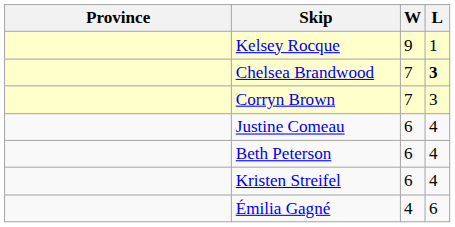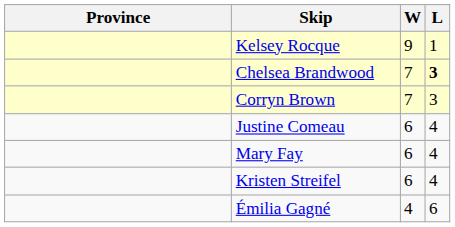 <table class="wikitable">
 <tr>
 <th width=205>Province</th>
 <th width=150>Skip</th>
 <th width=15>W</th>
 <th width=15>L</th>
 </tr>
 <tr bgcolor=#ffffcc>
 <td></td>
 <td><a href='#'>Kelsey Rocque</a></td>
 <td>9</td>
 <td>1</td>
 </tr>
 <tr bgcolor=#ffffcc>
 <td></td>
 <td><a href='#'>Chelsea Brandwood</a></td>
 <td>7</td>
 <td><strong>3</strong></td>
 </tr>
 <tr bgcolor=#ffffcc>
 <td></td>
 <td><a href='#'>Corryn Brown</a></td>
 <td>7</td>
 <td>3</td>
 </tr>
 <tr>
 <td></td>
 <td><a href='#'>Justine Comeau</a></td>
 <td>6</td>
 <td>4</td>
 </tr>
 <tr>
 <td></td>
-<td><a href='#'>Beth Peterson</a></td>
+<td><a href='#'>Mary Fay</a></td>
 <td>6</td>
 <td>4</td>
 </tr>
 <tr>
 <td></td>
 <td><a href='#'>Kristen Streifel</a></td>
 <td>6</td>
 <td>4</td>
 </tr>
 <tr>
 <td></td>
 <td><a href='#'>Émilia Gagné</a></td>
 <td>4</td>
 <td>6</td>
 </tr>
 </table>
